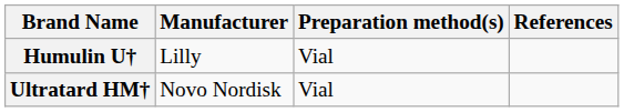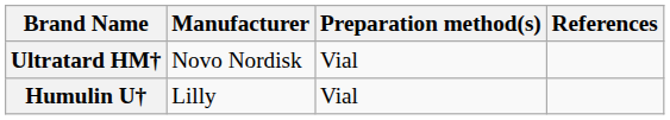 <table class="wikitable">
 <tr>
 <th scope="col">Brand Name</th>
 <th scope="col">Manufacturer</th>
 <th scope="col">Preparation method(s)</th>
 <th scope="col">References</th>
 </tr>
 <tr>
+<th scope="row">Ultratard HM†</th>
+<td>Novo Nordisk</td>
+<td>Vial</td>
+<td></td>
+</tr>
+<tr>
 <th scope="row">Humulin U†</th>
 <td>Lilly</td>
 <td>Vial</td>
 <td></td>
 </tr>
-<tr>
-<th scope="row">Ultratard HM†</th>
-<td>Novo Nordisk</td>
-<td>Vial</td>
-<td></td>
-</tr>
 </table>
